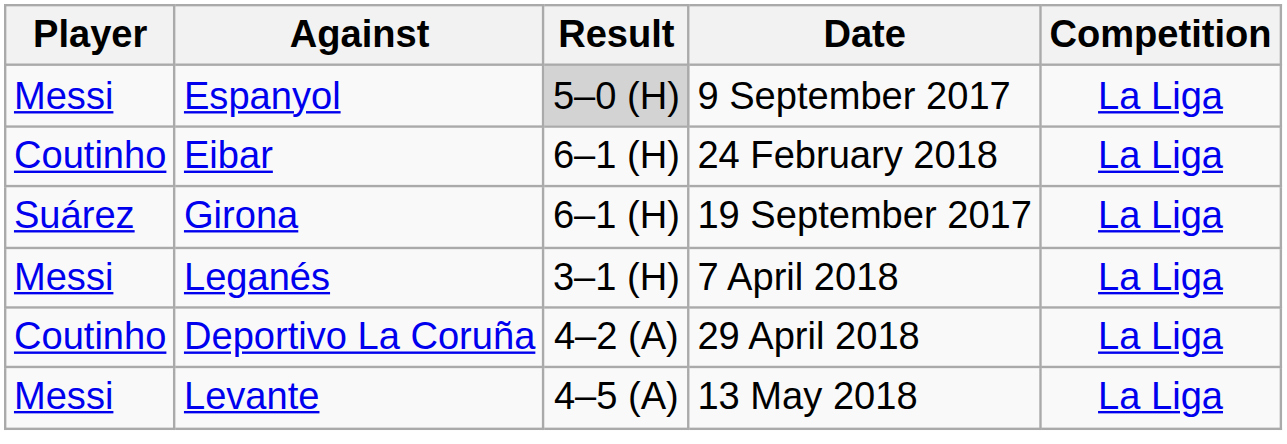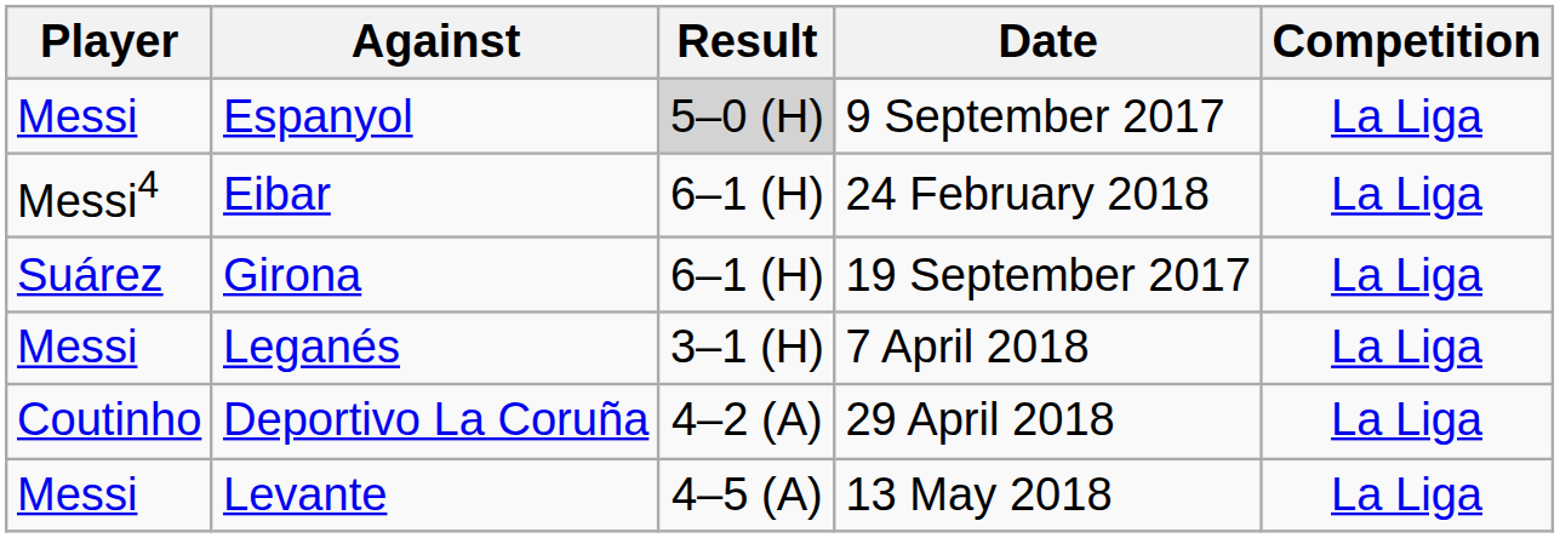 <table class="wikitable sortable">
 <tr>
 <th>Player</th>
 <th>Against</th>
 <th>Result</th>
 <th>Date</th>
 <th>Competition</th>
 </tr>
 <tr>
 <td> <a href='#'>Messi</a></td>
 <td> <a href='#'>Espanyol</a></td>
 <td align=center style="background: lightgrey;">5–0 (H)</td>
 <td>9 September 2017</td>
 <td align=center><a href='#'>La Liga</a></td>
 </tr>
 <tr>
-<td> <a href='#'>Coutinho</a></td>
+<td> Messi<sup>4</sup></td>
 <td> <a href='#'>Eibar</a></td>
 <td align=center>6–1 (H)</td>
 <td>24 February 2018</td>
 <td align=center><a href='#'>La Liga</a></td>
 </tr>
 <tr>
 <td> <a href='#'>Suárez</a></td>
 <td> <a href='#'>Girona</a></td>
 <td align=center>6–1 (H)</td>
 <td>19 September 2017</td>
 <td align=center><a href='#'>La Liga</a></td>
 </tr>
 <tr>
 <td> <a href='#'>Messi</a></td>
 <td> <a href='#'>Leganés</a></td>
 <td align=center>3–1 (H)</td>
 <td>7 April 2018</td>
 <td align=center><a href='#'>La Liga</a></td>
 </tr>
 <tr>
 <td> <a href='#'>Coutinho</a></td>
 <td> <a href='#'>Deportivo La Coruña</a></td>
 <td align=center>4–2 (A)</td>
 <td>29 April 2018</td>
 <td align=center><a href='#'>La Liga</a></td>
 </tr>
 <tr>
 <td> <a href='#'>Messi</a></td>
 <td> <a href='#'>Levante</a></td>
 <td align=center>4–5 (A)</td>
 <td>13 May 2018</td>
 <td align=center><a href='#'>La Liga</a></td>
 </tr>
 </table>
